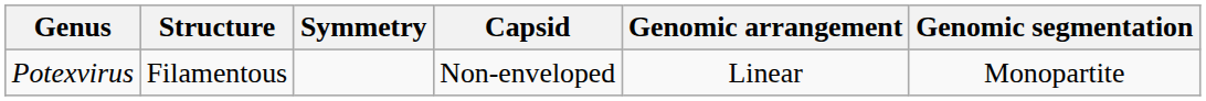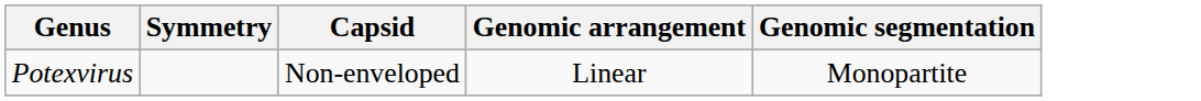 <table class="wikitable sortable" style="text-align:center">
 <tr>
 <th>Genus</th>
-<th>Structure</th>
 <th>Symmetry</th>
 <th>Capsid</th>
 <th>Genomic arrangement</th>
 <th>Genomic segmentation</th>
 </tr>
 <tr>
 <td><em>Potexvirus</em></td>
-<td>Filamentous</td>
 <td></td>
 <td>Non-enveloped</td>
 <td>Linear</td>
 <td>Monopartite</td>
 </tr>
 </table>
